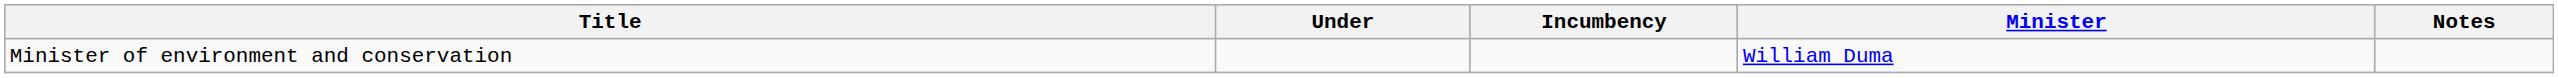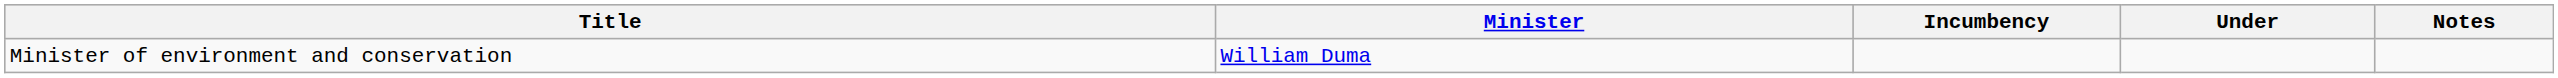 <table class="wikitable" style="width:100%;">
 <tr>
 <th>Title</th>
+<th style="width:25%;"><a href='#'>Minister</a></th>
+<th style="width:160px;">Incumbency</th>
 <th style="width:10%;">Under</th>
-<th style="width:160px;">Incumbency</th>
-<th style="width:25%;"><a href='#'>Minister</a></th>
 <th style="width:7%;">Notes</th>
 </tr>
 <tr>
 <td>Minister of environment and conservation</td>
+<td><a href='#'>William Duma</a></td>
 <td></td>
 <td></td>
-<td><a href='#'>William Duma</a></td>
 <td></td>
 </tr>
 </table>
